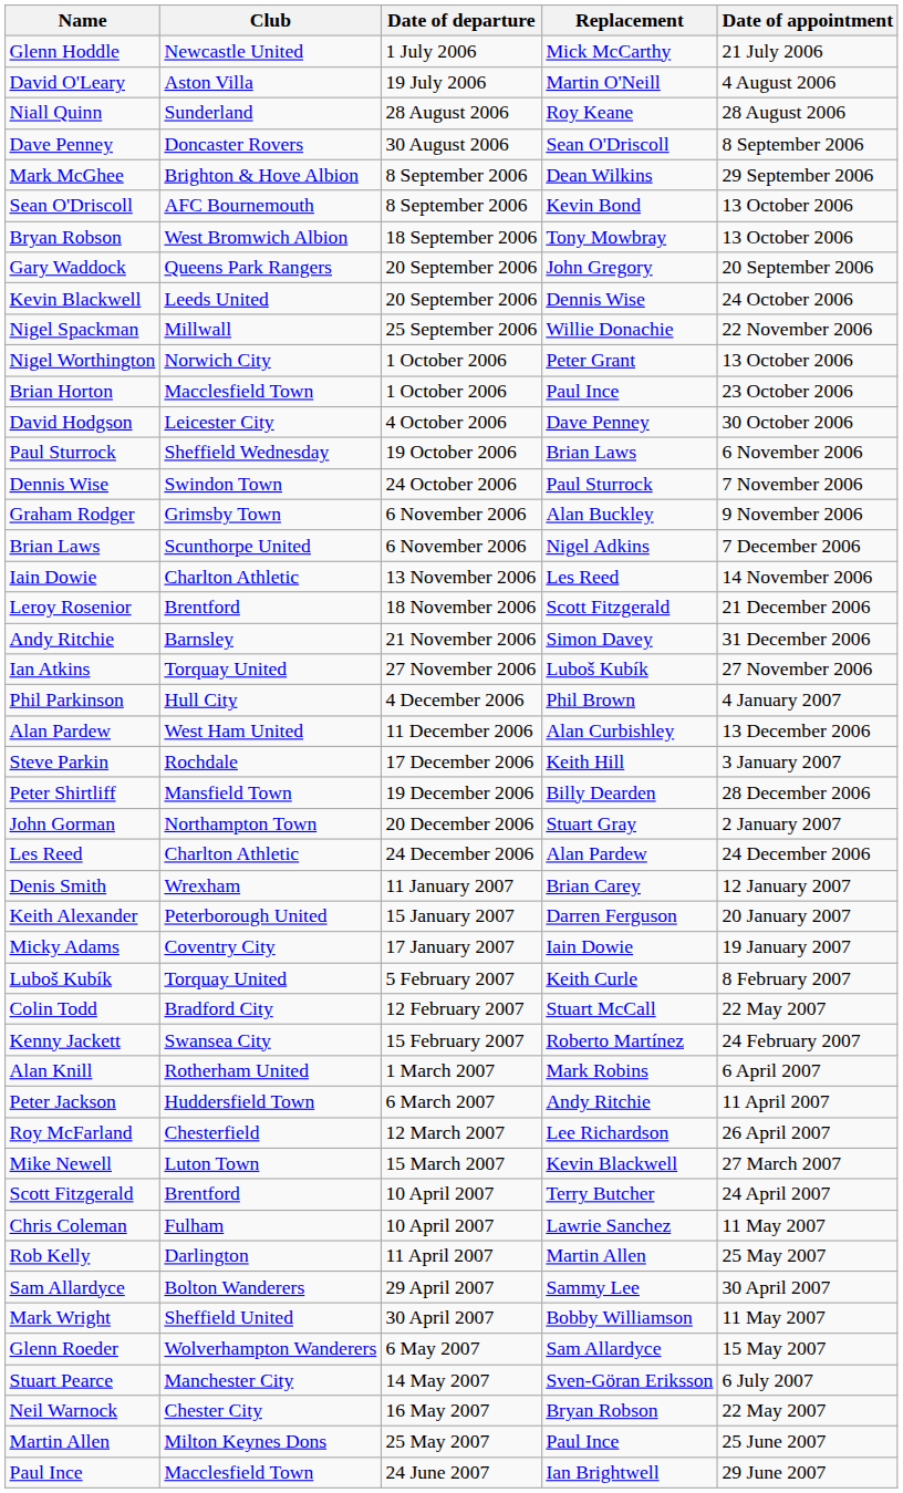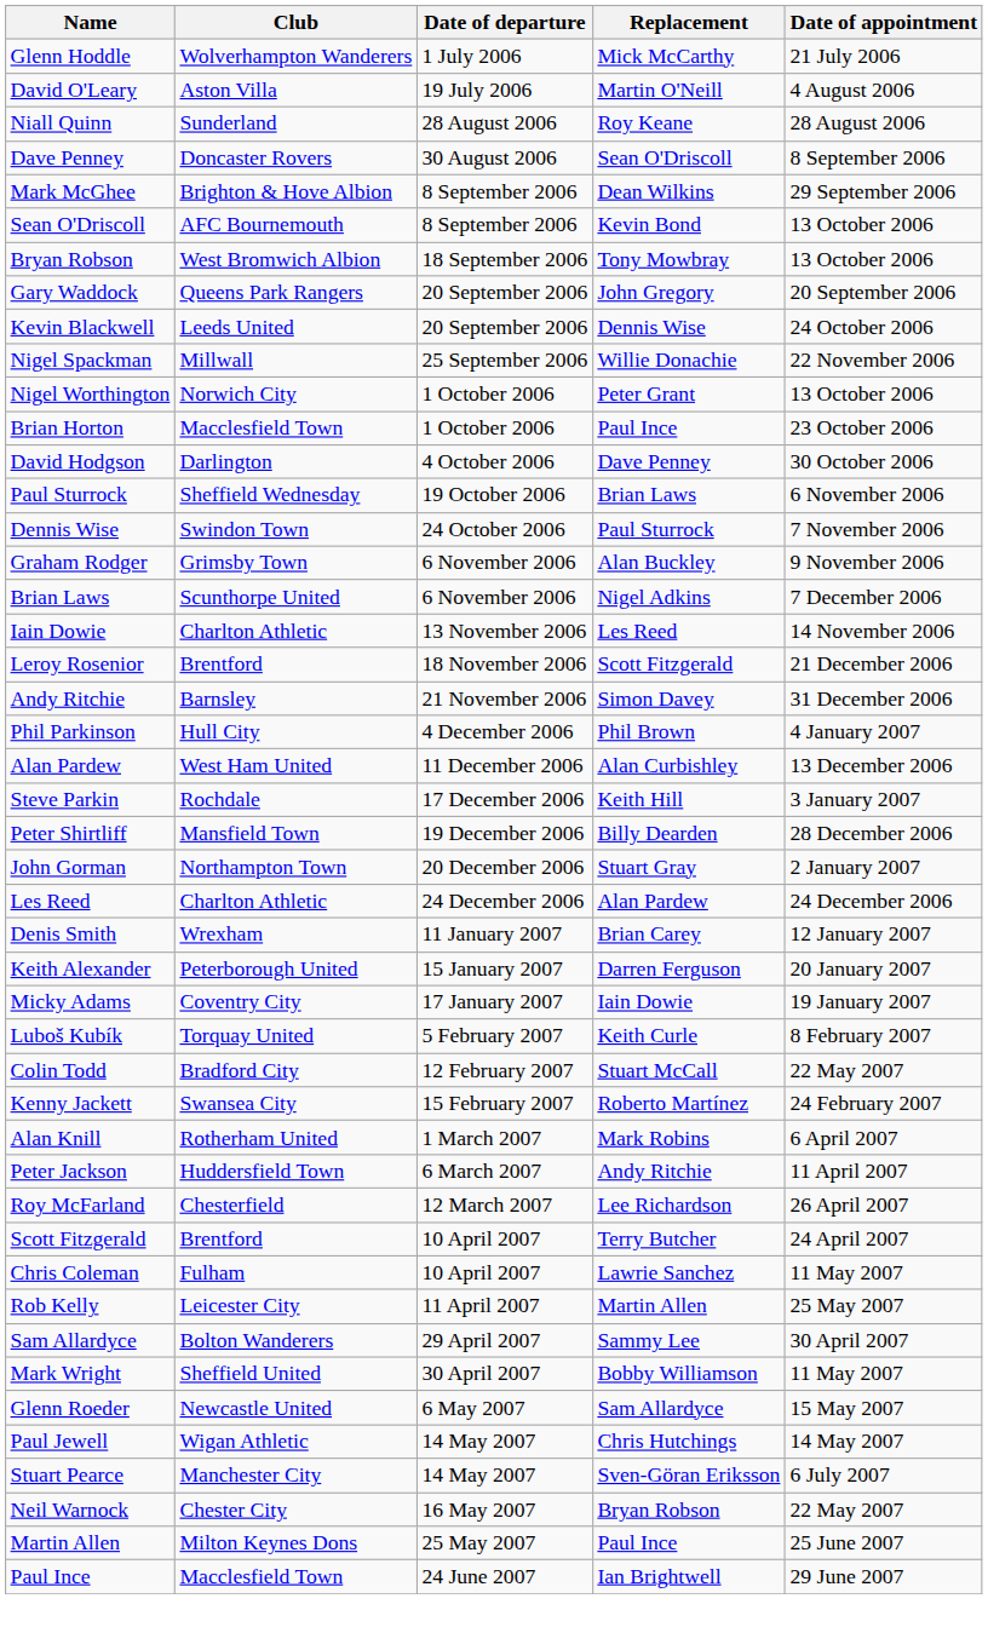 <table class="wikitable">
 <tr>
 <th>Name</th>
 <th>Club</th>
 <th>Date of departure</th>
 <th>Replacement</th>
 <th>Date of appointment</th>
 </tr>
 <tr>
 <td><a href='#'>Glenn Hoddle</a></td>
-<td><a href='#'>Newcastle United</a></td>
+<td><a href='#'>Wolverhampton Wanderers</a></td>
 <td>1 July 2006</td>
 <td><a href='#'>Mick McCarthy</a></td>
 <td>21 July 2006</td>
 </tr>
 <tr>
 <td><a href='#'>David O'Leary</a></td>
 <td><a href='#'>Aston Villa</a></td>
 <td>19 July 2006</td>
 <td><a href='#'>Martin O'Neill</a></td>
 <td>4 August 2006</td>
 </tr>
 <tr>
 <td><a href='#'>Niall Quinn</a></td>
 <td><a href='#'>Sunderland</a></td>
 <td>28 August 2006</td>
 <td><a href='#'>Roy Keane</a></td>
 <td>28 August 2006</td>
 </tr>
 <tr>
 <td><a href='#'>Dave Penney</a></td>
 <td><a href='#'>Doncaster Rovers</a></td>
 <td>30 August 2006</td>
 <td><a href='#'>Sean O'Driscoll</a></td>
 <td>8 September 2006</td>
 </tr>
 <tr>
 <td><a href='#'>Mark McGhee</a></td>
 <td><a href='#'>Brighton & Hove Albion</a></td>
 <td>8 September 2006</td>
 <td><a href='#'>Dean Wilkins</a></td>
 <td>29 September 2006</td>
 </tr>
 <tr>
 <td><a href='#'>Sean O'Driscoll</a></td>
 <td><a href='#'>AFC Bournemouth</a></td>
 <td>8 September 2006</td>
 <td><a href='#'>Kevin Bond</a></td>
 <td>13 October 2006</td>
 </tr>
 <tr>
 <td><a href='#'>Bryan Robson</a></td>
 <td><a href='#'>West Bromwich Albion</a></td>
 <td>18 September 2006</td>
 <td><a href='#'>Tony Mowbray</a></td>
 <td>13 October 2006</td>
 </tr>
 <tr>
 <td><a href='#'>Gary Waddock</a></td>
 <td><a href='#'>Queens Park Rangers</a></td>
 <td>20 September 2006</td>
 <td><a href='#'>John Gregory</a></td>
 <td>20 September 2006</td>
 </tr>
 <tr>
 <td><a href='#'>Kevin Blackwell</a></td>
 <td><a href='#'>Leeds United</a></td>
 <td>20 September 2006</td>
 <td><a href='#'>Dennis Wise</a></td>
 <td>24 October 2006</td>
 </tr>
 <tr>
 <td><a href='#'>Nigel Spackman</a></td>
 <td><a href='#'>Millwall</a></td>
 <td>25 September 2006</td>
 <td><a href='#'>Willie Donachie</a></td>
 <td>22 November 2006</td>
 </tr>
 <tr>
 <td><a href='#'>Nigel Worthington</a></td>
 <td><a href='#'>Norwich City</a></td>
 <td>1 October 2006</td>
 <td><a href='#'>Peter Grant</a></td>
 <td>13 October 2006</td>
 </tr>
 <tr>
 <td><a href='#'>Brian Horton</a></td>
 <td><a href='#'>Macclesfield Town</a></td>
 <td>1 October 2006</td>
 <td><a href='#'>Paul Ince</a></td>
 <td>23 October 2006</td>
 </tr>
 <tr>
 <td><a href='#'>David Hodgson</a></td>
-<td><a href='#'>Leicester City</a></td>
+<td><a href='#'>Darlington</a></td>
 <td>4 October 2006</td>
 <td><a href='#'>Dave Penney</a></td>
 <td>30 October 2006</td>
 </tr>
 <tr>
 <td><a href='#'>Paul Sturrock</a></td>
 <td><a href='#'>Sheffield Wednesday</a></td>
 <td>19 October 2006</td>
 <td><a href='#'>Brian Laws</a></td>
 <td>6 November 2006</td>
 </tr>
 <tr>
 <td><a href='#'>Dennis Wise</a></td>
 <td><a href='#'>Swindon Town</a></td>
 <td>24 October 2006</td>
 <td><a href='#'>Paul Sturrock</a></td>
 <td>7 November 2006</td>
 </tr>
 <tr>
 <td><a href='#'>Graham Rodger</a></td>
 <td><a href='#'>Grimsby Town</a></td>
 <td>6 November 2006</td>
 <td><a href='#'>Alan Buckley</a></td>
 <td>9 November 2006</td>
 </tr>
 <tr>
 <td><a href='#'>Brian Laws</a></td>
 <td><a href='#'>Scunthorpe United</a></td>
 <td>6 November 2006</td>
 <td><a href='#'>Nigel Adkins</a></td>
 <td>7 December 2006</td>
 </tr>
 <tr>
 <td><a href='#'>Iain Dowie</a></td>
 <td><a href='#'>Charlton Athletic</a></td>
 <td>13 November 2006</td>
 <td><a href='#'>Les Reed</a></td>
 <td>14 November 2006</td>
 </tr>
 <tr>
 <td><a href='#'>Leroy Rosenior</a></td>
 <td><a href='#'>Brentford</a></td>
 <td>18 November 2006</td>
 <td><a href='#'>Scott Fitzgerald</a></td>
 <td>21 December 2006</td>
 </tr>
 <tr>
 <td><a href='#'>Andy Ritchie</a></td>
 <td><a href='#'>Barnsley</a></td>
 <td>21 November 2006</td>
 <td><a href='#'>Simon Davey</a></td>
 <td>31 December 2006</td>
-</tr>
-<tr>
-<td><a href='#'>Ian Atkins</a></td>
-<td><a href='#'>Torquay United</a></td>
-<td>27 November 2006</td>
-<td><a href='#'>Luboš Kubík</a></td>
-<td>27 November 2006</td>
 </tr>
 <tr>
 <td><a href='#'>Phil Parkinson</a></td>
 <td><a href='#'>Hull City</a></td>
 <td>4 December 2006</td>
 <td><a href='#'>Phil Brown</a></td>
 <td>4 January 2007</td>
 </tr>
 <tr>
 <td><a href='#'>Alan Pardew</a></td>
 <td><a href='#'>West Ham United</a></td>
 <td>11 December 2006</td>
 <td><a href='#'>Alan Curbishley</a></td>
 <td>13 December 2006</td>
 </tr>
 <tr>
 <td><a href='#'>Steve Parkin</a></td>
 <td><a href='#'>Rochdale</a></td>
 <td>17 December 2006</td>
 <td><a href='#'>Keith Hill</a></td>
 <td>3 January 2007</td>
 </tr>
 <tr>
 <td><a href='#'>Peter Shirtliff</a></td>
 <td><a href='#'>Mansfield Town</a></td>
 <td>19 December 2006</td>
 <td><a href='#'>Billy Dearden</a></td>
 <td>28 December 2006</td>
 </tr>
 <tr>
 <td><a href='#'>John Gorman</a></td>
 <td><a href='#'>Northampton Town</a></td>
 <td>20 December 2006</td>
 <td><a href='#'>Stuart Gray</a></td>
 <td>2 January 2007</td>
 </tr>
 <tr>
 <td><a href='#'>Les Reed</a></td>
 <td><a href='#'>Charlton Athletic</a></td>
 <td>24 December 2006</td>
 <td><a href='#'>Alan Pardew</a></td>
 <td>24 December 2006</td>
 </tr>
 <tr>
 <td><a href='#'>Denis Smith</a></td>
 <td><a href='#'>Wrexham</a></td>
 <td>11 January 2007</td>
 <td><a href='#'>Brian Carey</a></td>
 <td>12 January 2007</td>
 </tr>
 <tr>
 <td><a href='#'>Keith Alexander</a></td>
 <td><a href='#'>Peterborough United</a></td>
 <td>15 January 2007</td>
 <td><a href='#'>Darren Ferguson</a></td>
 <td>20 January 2007</td>
 </tr>
 <tr>
 <td><a href='#'>Micky Adams</a></td>
 <td><a href='#'>Coventry City</a></td>
 <td>17 January 2007</td>
 <td><a href='#'>Iain Dowie</a></td>
 <td>19 January 2007</td>
 </tr>
 <tr>
 <td><a href='#'>Luboš Kubík</a></td>
 <td><a href='#'>Torquay United</a></td>
 <td>5 February 2007</td>
 <td><a href='#'>Keith Curle</a></td>
 <td>8 February 2007</td>
 </tr>
 <tr>
 <td><a href='#'>Colin Todd</a></td>
 <td><a href='#'>Bradford City</a></td>
 <td>12 February 2007</td>
 <td><a href='#'>Stuart McCall</a></td>
 <td>22 May 2007</td>
 </tr>
 <tr>
 <td><a href='#'>Kenny Jackett</a></td>
 <td><a href='#'>Swansea City</a></td>
 <td>15 February 2007</td>
 <td><a href='#'>Roberto Martínez</a></td>
 <td>24 February 2007</td>
 </tr>
 <tr>
 <td><a href='#'>Alan Knill</a></td>
 <td><a href='#'>Rotherham United</a></td>
 <td>1 March 2007</td>
 <td><a href='#'>Mark Robins</a></td>
 <td>6 April 2007</td>
 </tr>
 <tr>
 <td><a href='#'>Peter Jackson</a></td>
 <td><a href='#'>Huddersfield Town</a></td>
 <td>6 March 2007</td>
 <td><a href='#'>Andy Ritchie</a></td>
 <td>11 April 2007</td>
 </tr>
 <tr>
 <td><a href='#'>Roy McFarland</a></td>
 <td><a href='#'>Chesterfield</a></td>
 <td>12 March 2007</td>
 <td><a href='#'>Lee Richardson</a></td>
 <td>26 April 2007</td>
 </tr>
 <tr>
-<td><a href='#'>Mike Newell</a></td>
-<td><a href='#'>Luton Town</a></td>
-<td>15 March 2007</td>
-<td><a href='#'>Kevin Blackwell</a></td>
-<td>27 March 2007</td>
-</tr>
-<tr>
 <td><a href='#'>Scott Fitzgerald</a></td>
 <td><a href='#'>Brentford</a></td>
 <td>10 April 2007</td>
 <td><a href='#'>Terry Butcher</a></td>
 <td>24 April 2007</td>
 </tr>
 <tr>
 <td><a href='#'>Chris Coleman</a></td>
 <td><a href='#'>Fulham</a></td>
 <td>10 April 2007</td>
 <td><a href='#'>Lawrie Sanchez</a></td>
 <td>11 May 2007</td>
 </tr>
 <tr>
 <td><a href='#'>Rob Kelly</a></td>
-<td><a href='#'>Darlington</a></td>
+<td><a href='#'>Leicester City</a></td>
 <td>11 April 2007</td>
 <td><a href='#'>Martin Allen</a></td>
 <td>25 May 2007</td>
 </tr>
 <tr>
 <td><a href='#'>Sam Allardyce</a></td>
 <td><a href='#'>Bolton Wanderers</a></td>
 <td>29 April 2007</td>
 <td><a href='#'>Sammy Lee</a></td>
 <td>30 April 2007</td>
 </tr>
 <tr>
 <td><a href='#'>Mark Wright</a></td>
 <td><a href='#'>Sheffield United</a></td>
 <td>30 April 2007</td>
 <td><a href='#'>Bobby Williamson</a></td>
 <td>11 May 2007</td>
 </tr>
 <tr>
 <td><a href='#'>Glenn Roeder</a></td>
-<td><a href='#'>Wolverhampton Wanderers</a></td>
+<td><a href='#'>Newcastle United</a></td>
 <td>6 May 2007</td>
 <td><a href='#'>Sam Allardyce</a></td>
 <td>15 May 2007</td>
+</tr>
+<tr>
+<td><a href='#'>Paul Jewell</a></td>
+<td><a href='#'>Wigan Athletic</a></td>
+<td>14 May 2007</td>
+<td><a href='#'>Chris Hutchings</a></td>
+<td>14 May 2007</td>
 </tr>
 <tr>
 <td><a href='#'>Stuart Pearce</a></td>
 <td><a href='#'>Manchester City</a></td>
 <td>14 May 2007</td>
 <td><a href='#'>Sven-Göran Eriksson</a></td>
 <td>6 July 2007</td>
 </tr>
 <tr>
 <td><a href='#'>Neil Warnock</a></td>
 <td><a href='#'>Chester City</a></td>
 <td>16 May 2007</td>
 <td><a href='#'>Bryan Robson</a></td>
 <td>22 May 2007</td>
 </tr>
 <tr>
 <td><a href='#'>Martin Allen</a></td>
 <td><a href='#'>Milton Keynes Dons</a></td>
 <td>25 May 2007</td>
 <td><a href='#'>Paul Ince</a></td>
 <td>25 June 2007</td>
 </tr>
 <tr>
 <td><a href='#'>Paul Ince</a></td>
 <td><a href='#'>Macclesfield Town</a></td>
 <td>24 June 2007</td>
 <td><a href='#'>Ian Brightwell</a></td>
 <td>29 June 2007</td>
 </tr>
 </table>
